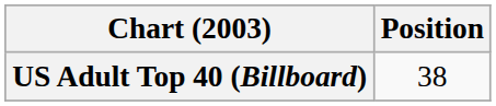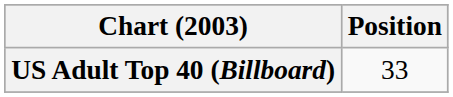 <table class="wikitable plainrowheaders" style="text-align:center">
 <tr>
 <th scope="col">Chart (2003)</th>
 <th scope="col">Position</th>
 </tr>
 <tr>
 <th scope="row">US Adult Top 40 (<em>Billboard</em>)</th>
-<td>38</td>
+<td>33</td>
 </tr>
 </table>
